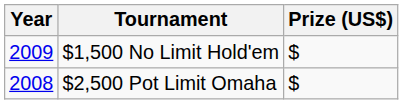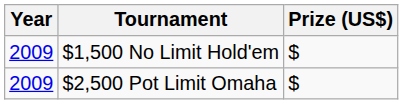 <table class="wikitable">
 <tr>
 <th>Year</th>
 <th>Tournament</th>
 <th>Prize (US$)</th>
 </tr>
 <tr>
 <td><a href='#'>2009</a></td>
 <td>$1,500 No Limit Hold'em</td>
 <td>$</td>
 </tr>
 <tr>
-<td><a href='#'>2008</a></td>
+<td><a href='#'>2009</a></td>
 <td>$2,500 Pot Limit Omaha</td>
 <td>$</td>
 </tr>
 </table>
